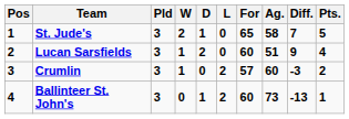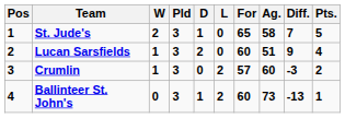 <table class="wikitable" style="text-align: centre;">
 <tr>
 <th width=20>Pos</th>
 <th width=150>Team</th>
+<th width=20>W</th>
 <th width=20>Pld</th>
-<th width=20>W</th>
 <th width=20>D</th>
 <th width=20>L</th>
 <th width=20>For</th>
 <th width=20>Ag.</th>
 <th width=20>Diff.</th>
 <th width=20>Pts.</th>
 </tr>
 <tr>
 <td><strong>1</strong></td>
 <td align=left><strong> <a href='#'>St. Jude's</a> </strong></td>
+<td><strong>2</strong></td>
 <td><strong>3</strong></td>
-<td><strong>2</strong></td>
 <td><strong>1</strong></td>
 <td><strong>0</strong></td>
 <td><strong>65</strong></td>
 <td><strong>58</strong></td>
 <td><strong>7</strong></td>
 <td><strong>5</strong></td>
 </tr>
 <tr>
 <td><strong>2</strong></td>
 <td align=left><strong> <a href='#'>Lucan Sarsfields</a> </strong></td>
+<td><strong>1</strong></td>
 <td><strong>3</strong></td>
-<td><strong>1</strong></td>
 <td><strong>2</strong></td>
 <td><strong>0</strong></td>
 <td><strong>60</strong></td>
 <td><strong>51</strong></td>
 <td><strong>9</strong></td>
 <td><strong>4</strong></td>
 </tr>
 <tr>
 <td><strong>3</strong></td>
 <td align=left><strong> <a href='#'>Crumlin</a> </strong></td>
+<td><strong>1</strong></td>
 <td><strong>3</strong></td>
-<td><strong>1</strong></td>
 <td><strong>0</strong></td>
 <td><strong>2</strong></td>
 <td><strong>57</strong></td>
 <td><strong>60</strong></td>
 <td><strong>-3</strong></td>
 <td><strong>2</strong></td>
 </tr>
 <tr>
 <td><strong>4</strong></td>
 <td align=left><strong> <a href='#'>Ballinteer St. John's</a> </strong></td>
+<td><strong>0</strong></td>
 <td><strong>3</strong></td>
-<td><strong>0</strong></td>
 <td><strong>1</strong></td>
 <td><strong>2</strong></td>
 <td><strong>60</strong></td>
 <td><strong>73</strong></td>
 <td><strong>-13</strong></td>
 <td><strong>1</strong></td>
 </tr>
 </table>
